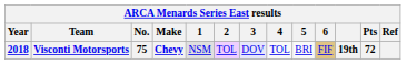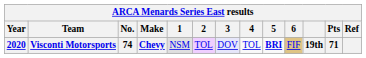 <table class="wikitable" style="text-align:center; font-size:75%">
 <tr>
 <th colspan="15"><a href='#'>ARCA Menards Series East</a> results</th>
 </tr>
 <tr>
 <th>Year</th>
 <th>Team</th>
 <th>No.</th>
 <th>Make</th>
 <th>1</th>
 <th>2</th>
 <th>3</th>
 <th>4</th>
 <th>5</th>
 <th>6</th>
 <th></th>
 <th>Pts</th>
 <th>Ref</th>
 </tr>
 <tr>
-<th><a href='#'>2018</a></th>
+<th><a href='#'>2020</a></th>
 <th><a href='#'>Visconti Motorsports</a></th>
-<th>75</th>
+<th>74</th>
 <th><a href='#'>Chevy</a></th>
 <td style="background:#DFDFDF;"><a href='#'>NSM</a><br></td>
 <td style="background:#EFCFFF;"><a href='#'>TOL</a><br></td>
 <td style="background: lavender;"><a href='#'>DOV</a></td>
 <td><a href='#'>TOL</a></td>
-<td><a href='#'>BRI</a></td>
+<td><strong><a href='#'>BRI</a></strong></td>
 <td style="background:#DFC484;"><a href='#'>FIF</a><br></td>
 <th>19th</th>
-<th>72</th>
+<th>71</th>
 <th></th>
 </tr>
 </table>
